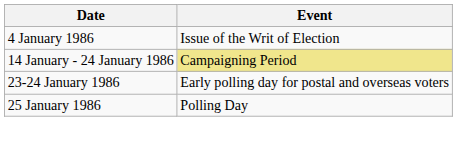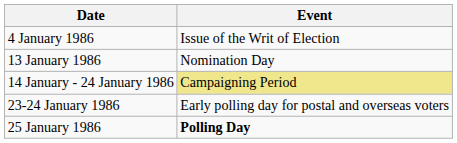 <table class="wikitable">
 <tr>
 <th>Date</th>
 <th>Event</th>
 </tr>
 <tr>
 <td>4 January 1986</td>
 <td>Issue of the Writ of Election</td>
+</tr>
+<tr>
+<td>13 January 1986</td>
+<td>Nomination Day</td>
 </tr>
 <tr>
 <td>14 January - 24 January 1986</td>
 <td style="background: khaki;">Campaigning Period</td>
 </tr>
 <tr>
 <td>23-24 January 1986</td>
 <td>Early polling day for postal and overseas voters</td>
 </tr>
 <tr>
 <td>25 January 1986</td>
-<td>Polling Day</td>
+<td><strong>Polling Day</strong></td>
 </tr>
 </table>
